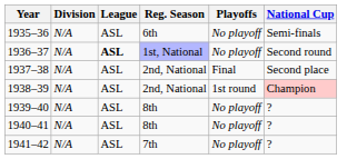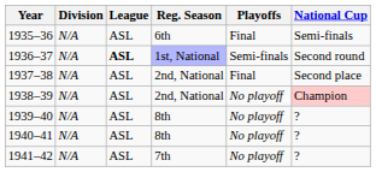 <table class="wikitable">
 <tr>
 <th>Year</th>
 <th>Division</th>
 <th>League</th>
 <th>Reg. Season</th>
 <th>Playoffs</th>
 <th><a href='#'>National Cup</a></th>
 </tr>
 <tr>
 <td>1935–36</td>
 <td><em>N/A</em></td>
 <td>ASL</td>
 <td>6th</td>
-<td><em>No playoff</em></td>
+<td>Final</td>
 <td>Semi-finals</td>
 </tr>
 <tr>
 <td>1936–37</td>
 <td><em>N/A</em></td>
 <td><strong>ASL</strong></td>
 <td bgcolor="B3B7FF">1st, National</td>
-<td><em>No playoff</em></td>
+<td>Semi-finals</td>
 <td>Second round</td>
 </tr>
 <tr>
 <td>1937–38</td>
 <td><em>N/A</em></td>
 <td>ASL</td>
 <td>2nd, National</td>
 <td>Final</td>
 <td>Second place</td>
 </tr>
 <tr>
 <td>1938–39</td>
 <td><em>N/A</em></td>
 <td>ASL</td>
 <td>2nd, National</td>
-<td>1st round</td>
+<td><em>No playoff</em></td>
 <td bgcolor="FFCBCB">Champion</td>
 </tr>
 <tr>
 <td>1939–40</td>
 <td><em>N/A</em></td>
 <td>ASL</td>
 <td>8th</td>
 <td><em>No playoff</em></td>
 <td>?</td>
 </tr>
 <tr>
 <td>1940–41</td>
 <td><em>N/A</em></td>
 <td>ASL</td>
 <td>8th</td>
 <td><em>No playoff</em></td>
 <td>?</td>
 </tr>
 <tr>
 <td>1941–42</td>
 <td><em>N/A</em></td>
 <td>ASL</td>
 <td>7th</td>
 <td><em>No playoff</em></td>
 <td>?</td>
 </tr>
 </table>
